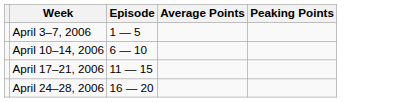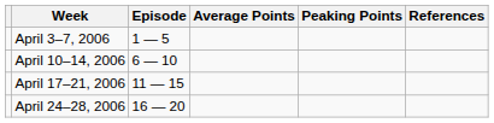 <table class="wikitable">
 <tr>
 <th></th>
 <th>Week</th>
 <th>Episode</th>
 <th>Average Points</th>
 <th>Peaking Points</th>
+<th>References</th>
 </tr>
 <tr>
 <td></td>
 <td>April 3–7, 2006</td>
 <td>1 — 5</td>
+<td></td>
 <td></td>
 <td></td>
 </tr>
 <tr>
 <td></td>
 <td>April 10–14, 2006</td>
 <td>6 — 10</td>
 <td></td>
 <td></td>
+<td></td>
 </tr>
 <tr>
 <td></td>
 <td>April 17–21, 2006</td>
 <td>11 — 15</td>
+<td></td>
 <td></td>
 <td></td>
 </tr>
 <tr>
 <td></td>
 <td>April 24–28, 2006</td>
 <td>16 — 20</td>
 <td></td>
 <td></td>
+<td></td>
 </tr>
 </table>
